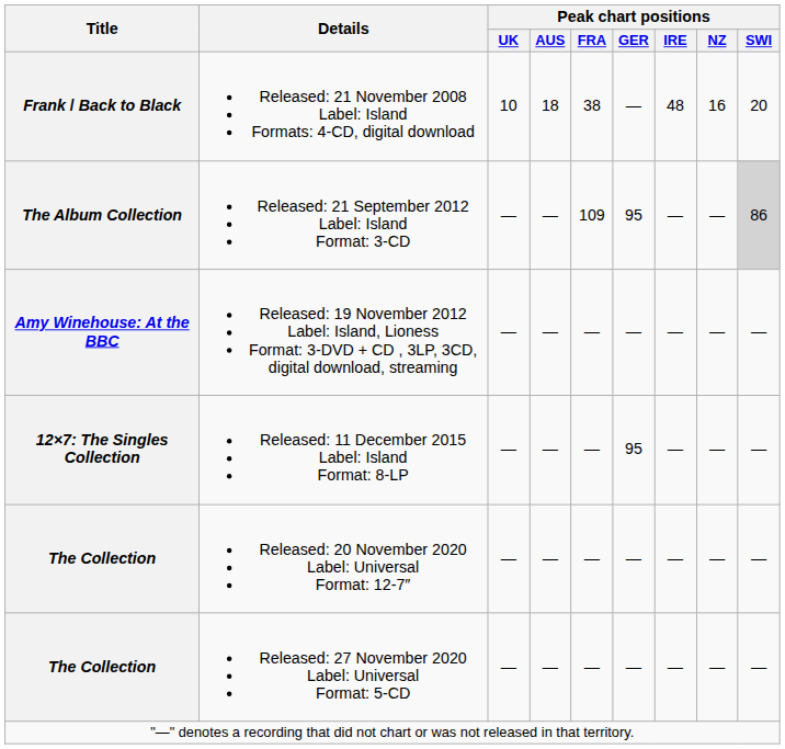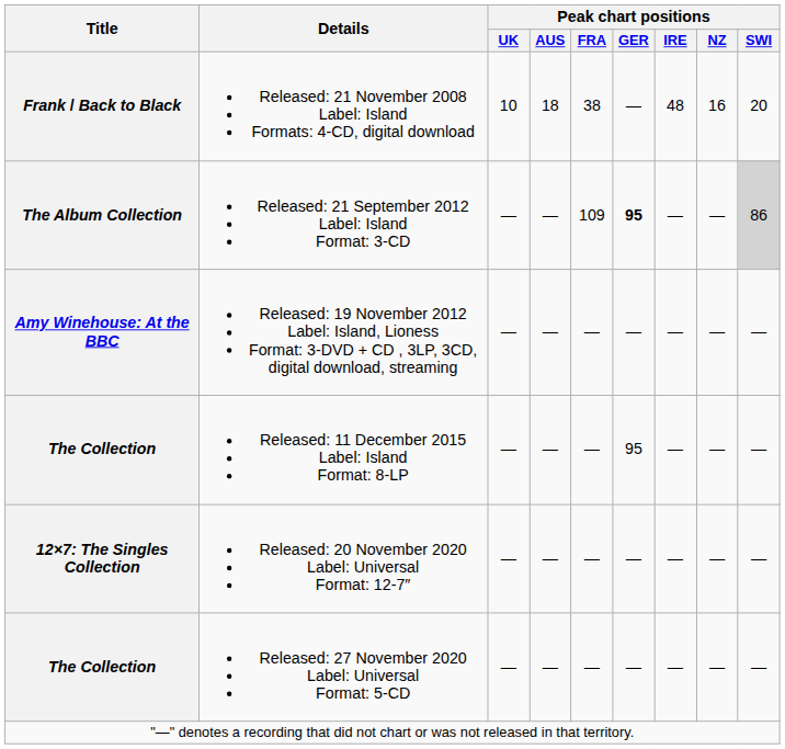 <table class="wikitable plainrowheaders" style="text-align:center;">
 <tr>
 <th scope="col" rowspan="2" style="width:12em;">Title</th>
 <th scope="col" rowspan="2" style="width:18em;">Details</th>
 <th scope="col" colspan="7">Peak chart positions</th>
 </tr>
 <tr>
 <th scope="col" style="width:2.5em;font-size:90%;"><a href='#'>UK</a><br></th>
 <th scope="col" style="width:2.5em;font-size:90%;"><a href='#'>AUS</a><br></th>
 <th scope="col" style="width:2.5em;font-size:90%;"><a href='#'>FRA</a><br></th>
 <th scope="col" style="width:2.5em;font-size:90%;"><a href='#'>GER</a><br></th>
 <th scope="col" style="width:2.5em;font-size:90%;"><a href='#'>IRE</a><br></th>
 <th scope="col" style="width:2.5em;font-size:90%;"><a href='#'>NZ</a><br></th>
 <th scope="col" style="width:2.5em;font-size:90%;"><a href='#'>SWI</a><br></th>
 </tr>
 <tr>
 <th scope="row"><em>Frank</em> / <em>Back to Black</em></th>
 <td><br><ul><li>Released: 21 November 2008</li><li>Label: Island</li><li>Formats: 4-CD, digital download</li></ul></td>
 <td>10</td>
 <td>18</td>
 <td>38</td>
 <td>—</td>
 <td>48</td>
 <td>16</td>
 <td>20</td>
 </tr>
 <tr>
 <th scope="row"><em>The Album Collection</em></th>
 <td><br><ul><li>Released: 21 September 2012</li><li>Label: Island</li><li>Format: 3-CD</li></ul></td>
 <td>—</td>
 <td>—</td>
 <td>109</td>
-<td>95</td>
+<td><strong>95</strong></td>
 <td>—</td>
 <td>—</td>
 <td style="background: lightgrey;">86</td>
 </tr>
 <tr>
 <th scope="row"><em><a href='#'>Amy Winehouse: At the BBC</a></em></th>
 <td><br><ul><li>Released: 19 November 2012</li><li>Label: Island, Lioness</li><li>Format: 3-DVD + CD , 3LP, 3CD, digital download, streaming</li></ul></td>
 <td>—</td>
 <td>—</td>
 <td>—</td>
 <td>—</td>
 <td>—</td>
 <td>—</td>
 <td>—</td>
 </tr>
 <tr>
-<th scope="row"><em>12×7: The Singles Collection</em></th>
+<th scope="row"><em>The Collection</em></th>
 <td><br><ul><li>Released: 11 December 2015</li><li>Label: Island</li><li>Format: 8-LP</li></ul></td>
 <td>—</td>
 <td>—</td>
 <td>—</td>
 <td>95</td>
 <td>—</td>
 <td>—</td>
 <td>—</td>
 </tr>
 <tr>
-<th scope="row"><em>The Collection</em></th>
+<th scope="row"><em>12×7: The Singles Collection</em></th>
 <td><br><ul><li>Released: 20 November 2020</li><li>Label: Universal</li><li>Format: 12-7″</li></ul></td>
 <td>—</td>
 <td>—</td>
 <td>—</td>
 <td>—</td>
 <td>—</td>
 <td>—</td>
 <td>—</td>
 </tr>
 <tr>
 <th scope="row"><em>The Collection</em></th>
 <td><br><ul><li>Released: 27 November 2020</li><li>Label: Universal</li><li>Format: 5-CD</li></ul></td>
 <td>—</td>
 <td>—</td>
 <td>—</td>
 <td>—</td>
 <td>—</td>
 <td>—</td>
 <td>—</td>
 </tr>
 <tr>
 <td colspan="15" style="font-size:90%">"—" denotes a recording that did not chart or was not released in that territory.</td>
 </tr>
 </table>
